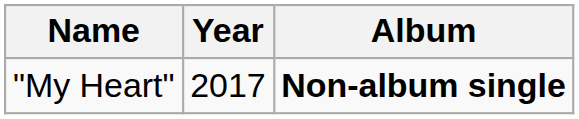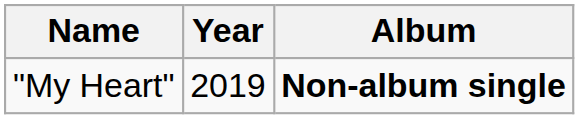 <table class ="wikitable sortable">
 <tr>
 <th>Name</th>
 <th>Year</th>
 <th>Album</th>
 </tr>
 <tr>
 <td>"My Heart"</td>
-<td>2017</td>
+<td>2019</td>
 <td><strong>Non-album single</strong></td>
 </tr>
 </table>
